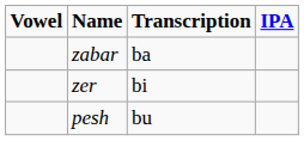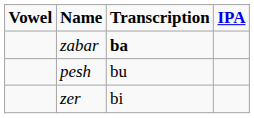 <table class="wikitable">
 <tr>
 <td><strong>Vowel</strong></td>
 <td><strong>Name</strong></td>
 <td><strong>Transcription</strong></td>
 <td><strong><a href='#'>IPA</a></strong></td>
 </tr>
 <tr>
 <td style="font-size: larger"></td>
 <td><em>zabar</em></td>
-<td>ba</td>
+<td><strong>ba</strong></td>
+<td></td>
+</tr>
+<tr>
+<td style="font-size: larger"></td>
+<td><em>pesh</em></td>
+<td>bu</td>
 <td></td>
 </tr>
 <tr>
 <td style="font-size: larger"></td>
 <td><em>zer</em></td>
 <td>bi</td>
 <td></td>
 </tr>
-<tr>
-<td style="font-size: larger"></td>
-<td><em>pesh</em></td>
-<td>bu</td>
-<td></td>
-</tr>
 </table>
